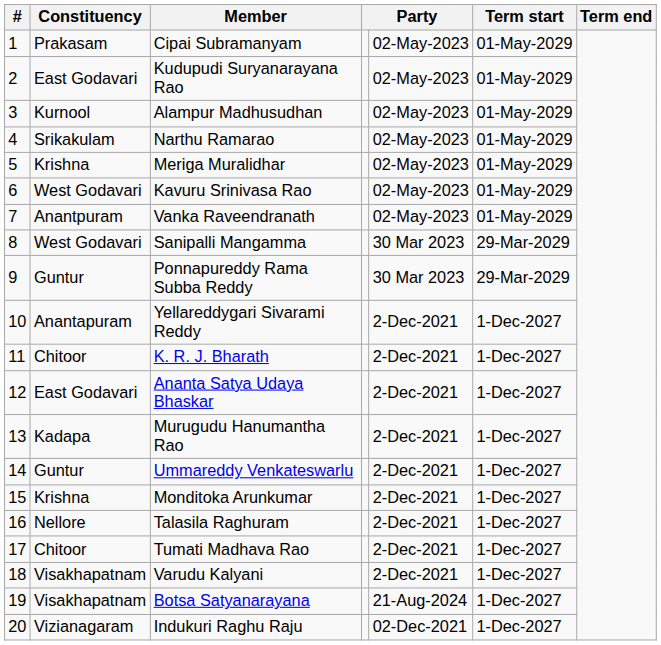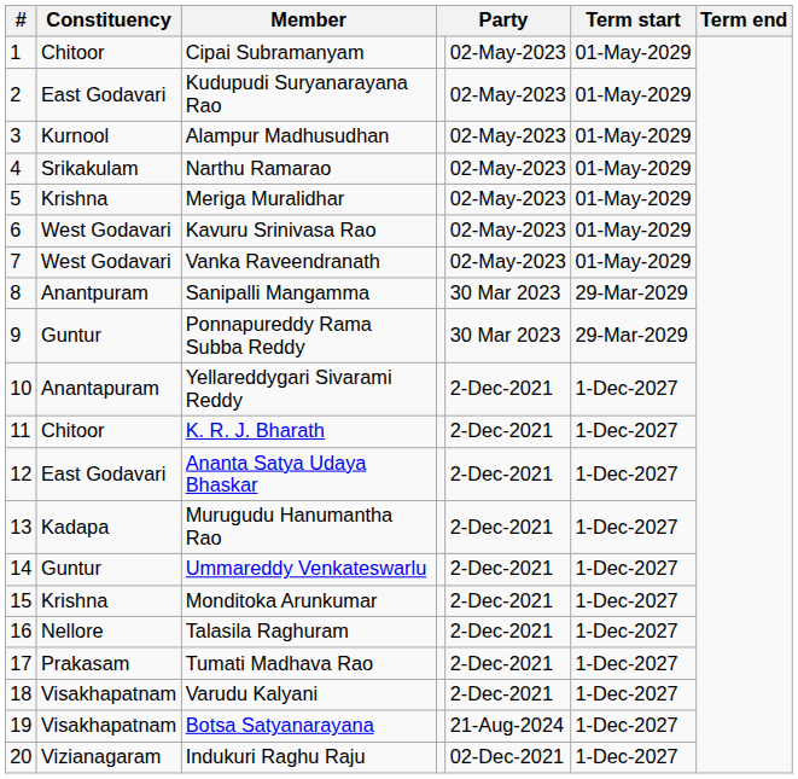 <table class="wikitable sortable">
 <tr>
 <th>#</th>
 <th>Constituency</th>
 <th style="width:200px">Member</th>
 <th colspan="2">Party</th>
 <th>Term start</th>
 <th>Term end</th>
 </tr>
 <tr>
 <td>1</td>
-<td>Prakasam</td>
+<td>Chitoor</td>
 <td>Cipai Subramanyam</td>
 <td></td>
 <td>02-May-2023</td>
 <td>01-May-2029</td>
 </tr>
 <tr>
 <td>2</td>
 <td>East Godavari</td>
 <td>Kudupudi Suryanarayana Rao</td>
 <td></td>
 <td>02-May-2023</td>
 <td>01-May-2029</td>
 </tr>
 <tr>
 <td>3</td>
 <td>Kurnool</td>
 <td>Alampur Madhusudhan</td>
 <td></td>
 <td>02-May-2023</td>
 <td>01-May-2029</td>
 </tr>
 <tr>
 <td>4</td>
 <td>Srikakulam</td>
 <td>Narthu Ramarao</td>
 <td></td>
 <td>02-May-2023</td>
 <td>01-May-2029</td>
 </tr>
 <tr>
 <td>5</td>
 <td>Krishna</td>
 <td>Meriga Muralidhar</td>
 <td></td>
 <td>02-May-2023</td>
 <td>01-May-2029</td>
 </tr>
 <tr>
 <td>6</td>
 <td>West Godavari</td>
 <td>Kavuru Srinivasa Rao</td>
 <td></td>
 <td>02-May-2023</td>
 <td>01-May-2029</td>
 </tr>
 <tr>
 <td>7</td>
-<td>Anantpuram</td>
+<td>West Godavari</td>
 <td>Vanka Raveendranath</td>
 <td></td>
 <td>02-May-2023</td>
 <td>01-May-2029</td>
 </tr>
 <tr>
 <td>8</td>
-<td>West Godavari</td>
+<td>Anantpuram</td>
 <td>Sanipalli Mangamma</td>
 <td></td>
 <td>30 Mar 2023</td>
 <td>29-Mar-2029</td>
 </tr>
 <tr>
 <td>9</td>
 <td>Guntur</td>
 <td>Ponnapureddy Rama Subba Reddy</td>
 <td></td>
 <td>30 Mar 2023</td>
 <td>29-Mar-2029</td>
 </tr>
 <tr>
 <td>10</td>
 <td>Anantapuram</td>
 <td>Yellareddygari Sivarami Reddy</td>
 <td></td>
 <td>2-Dec-2021</td>
 <td>1-Dec-2027</td>
 </tr>
 <tr>
 <td>11</td>
 <td>Chitoor</td>
 <td><a href='#'>K. R. J. Bharath</a></td>
 <td></td>
 <td>2-Dec-2021</td>
 <td>1-Dec-2027</td>
 </tr>
 <tr>
 <td>12</td>
 <td>East Godavari</td>
 <td><a href='#'>Ananta Satya Udaya Bhaskar</a></td>
 <td></td>
 <td>2-Dec-2021</td>
 <td>1-Dec-2027</td>
 </tr>
 <tr>
 <td>13</td>
 <td>Kadapa</td>
 <td>Murugudu Hanumantha Rao</td>
 <td></td>
 <td>2-Dec-2021</td>
 <td>1-Dec-2027</td>
 </tr>
 <tr>
 <td>14</td>
 <td>Guntur</td>
 <td><a href='#'>Ummareddy Venkateswarlu</a></td>
 <td></td>
 <td>2-Dec-2021</td>
 <td>1-Dec-2027</td>
 </tr>
 <tr>
 <td>15</td>
 <td>Krishna</td>
 <td>Monditoka Arunkumar</td>
 <td></td>
 <td>2-Dec-2021</td>
 <td>1-Dec-2027</td>
 </tr>
 <tr>
 <td>16</td>
 <td>Nellore</td>
 <td>Talasila Raghuram</td>
 <td></td>
 <td>2-Dec-2021</td>
 <td>1-Dec-2027</td>
 </tr>
 <tr>
 <td>17</td>
-<td>Chitoor</td>
+<td>Prakasam</td>
 <td>Tumati Madhava Rao</td>
 <td></td>
 <td>2-Dec-2021</td>
 <td>1-Dec-2027</td>
 </tr>
 <tr>
 <td>18</td>
 <td>Visakhapatnam</td>
 <td>Varudu Kalyani</td>
 <td></td>
 <td>2-Dec-2021</td>
 <td>1-Dec-2027</td>
 </tr>
 <tr>
 <td>19</td>
 <td>Visakhapatnam</td>
 <td><a href='#'>Botsa Satyanarayana</a></td>
 <td></td>
 <td>21-Aug-2024</td>
 <td>1-Dec-2027</td>
 </tr>
 <tr>
 <td>20</td>
 <td>Vizianagaram</td>
 <td>Indukuri Raghu Raju</td>
 <td></td>
 <td>02-Dec-2021</td>
 <td>1-Dec-2027</td>
 </tr>
 </table>
